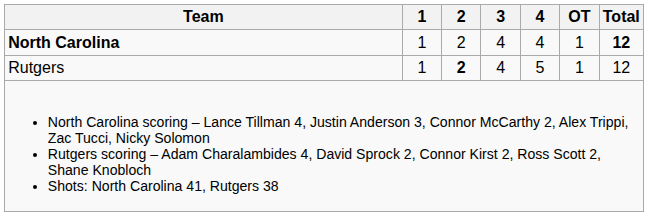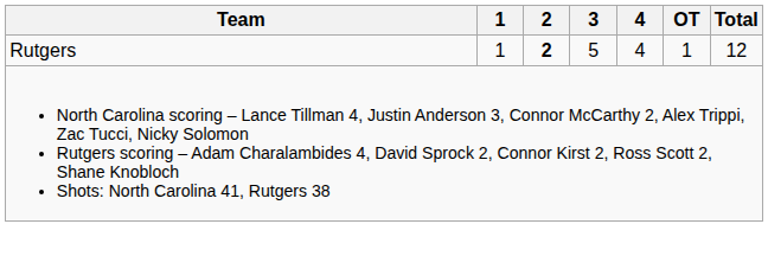 <table class="wikitable" style="text-align:center; max-width:40em">
 <tr>
 <th>Team</th>
 <th style="width:2em">1</th>
 <th style="width:2em">2</th>
 <th style="width:2em">3</th>
 <th style="width:2em">4</th>
 <th style="width:2em">OT</th>
 <th style="width:2em">Total</th>
 </tr>
 <tr>
-<td style="text-align:left"><strong>North Carolina</strong></td>
-<td>1</td>
-<td>2</td>
-<td>4</td>
-<td>4</td>
-<td>1</td>
-<td><strong>12</strong></td>
-</tr>
-<tr>
 <td style="text-align:left">Rutgers</td>
 <td>1</td>
 <td><strong>2</strong></td>
+<td>5</td>
 <td>4</td>
-<td>5</td>
 <td>1</td>
 <td>12</td>
 </tr>
 <tr>
 <td colspan=7 style="text-align:left; font-size:88%;"><br><ul><li>North Carolina scoring – Lance Tillman 4, Justin Anderson 3, Connor McCarthy 2, Alex Trippi, Zac Tucci, Nicky Solomon</li><li>Rutgers scoring – Adam Charalambides 4, David Sprock 2, Connor Kirst 2, Ross Scott 2, Shane Knobloch</li><li>Shots: North Carolina 41, Rutgers 38</li></ul></td>
 </tr>
 </table>
